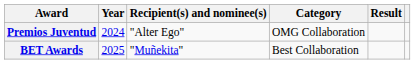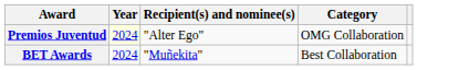 <table class="wikitable sortable plainrowheaders">
 <tr>
 <th scope="col">Award</th>
 <th scope="col">Year</th>
 <th scope="col">Recipient(s) and nominee(s)</th>
 <th scope="col">Category</th>
-<th scope="col">Result</th>
 <th scope="col" class="unsortable"></th>
 </tr>
 <tr>
 <th scope="row"><a href='#'>Premios Juventud</a></th>
-<td><a href='#'>2024</a></td>
+<td style="background: lightyellow;"><a href='#'>2024</a></td>
 <td>"Alter Ego" </td>
 <td>OMG Collaboration</td>
-<td></td>
 <td style="text-align:center;"></td>
 </tr>
 <tr>
 <th scope="row"><a href='#'>BET Awards</a></th>
-<td><a href='#'>2025</a></td>
+<td><a href='#'>2024</a></td>
 <td>"<a href='#'>Muñekita</a>" </td>
 <td>Best Collaboration</td>
 <td></td>
-<td></td>
 </tr>
 </table>
